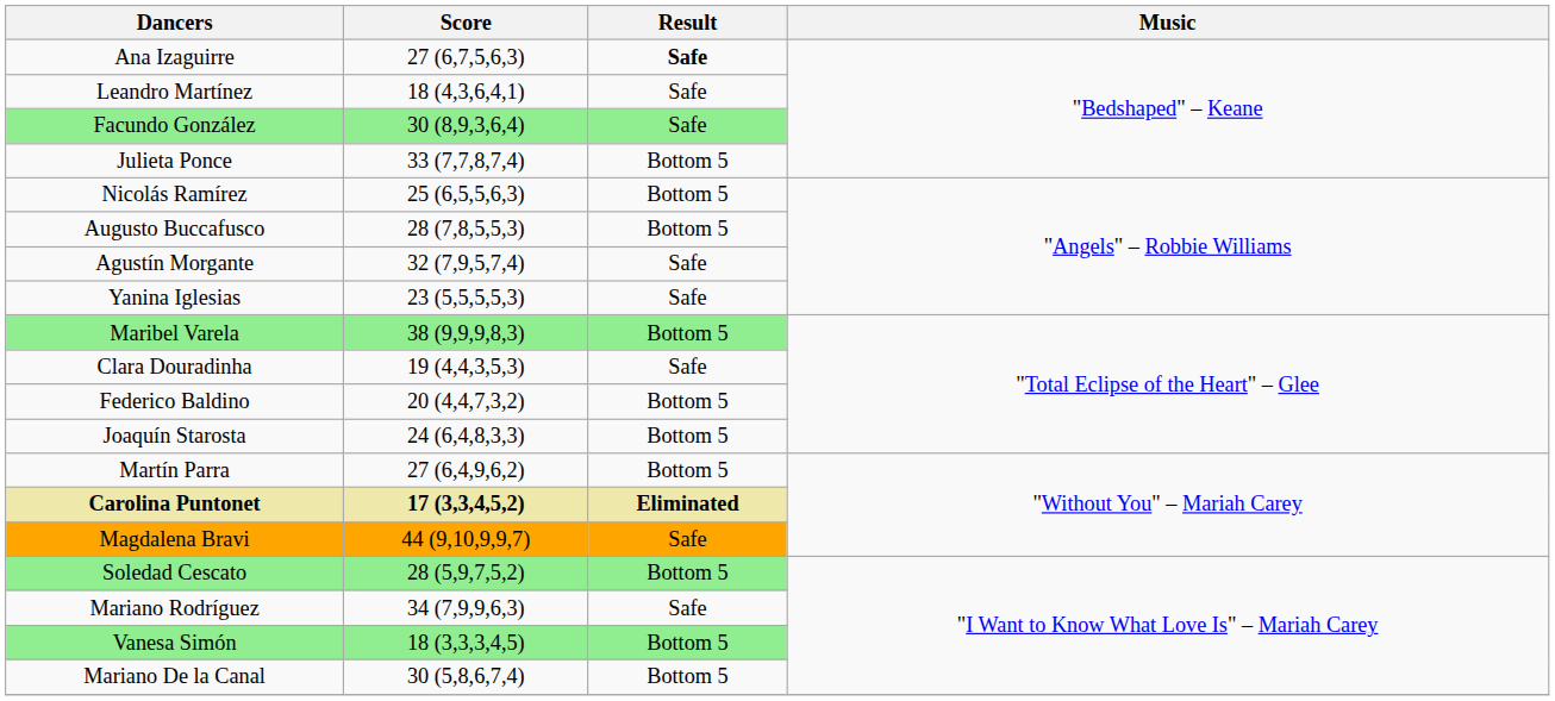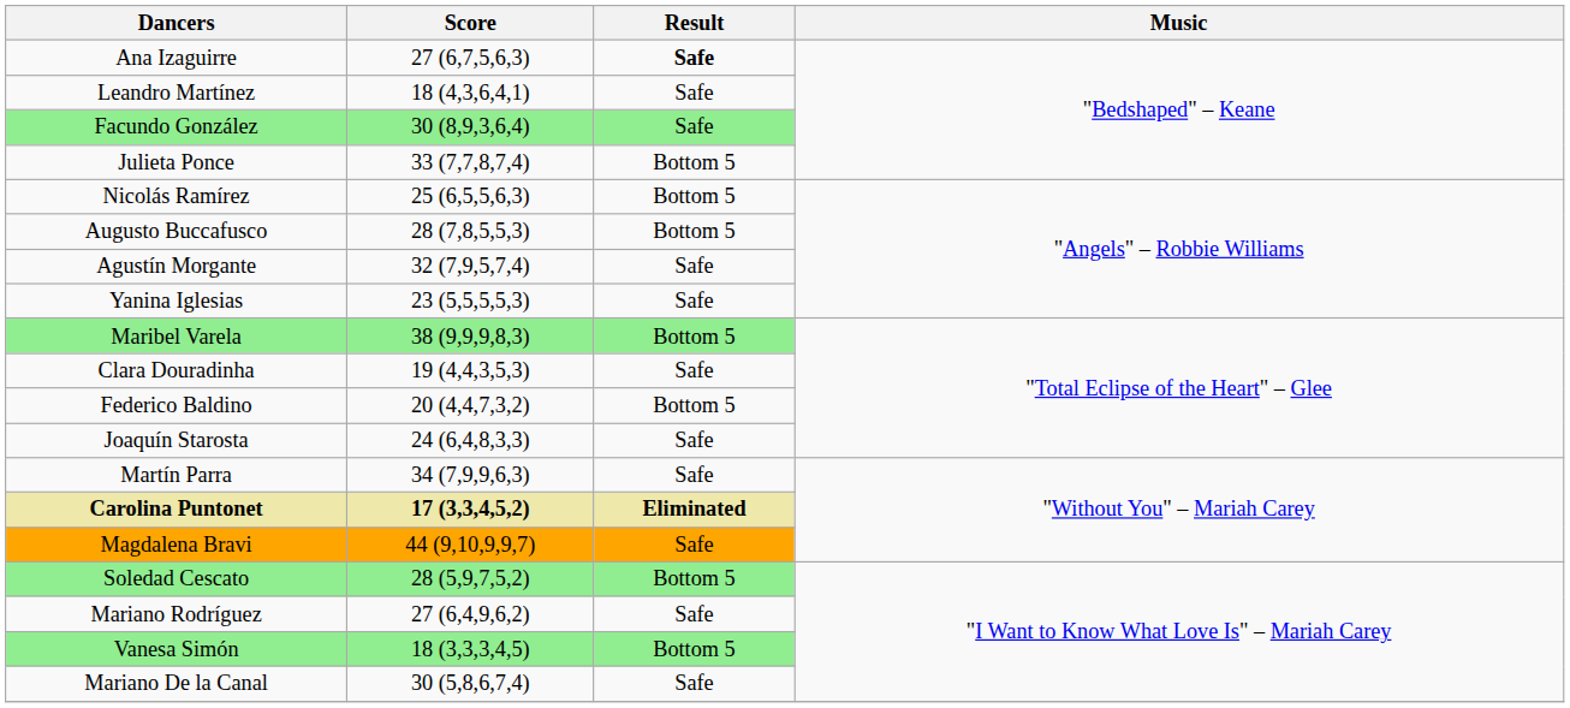 <table class="wikitable" width="90%" style="text-align:center;">
 <tr bgcolor="f2f2f2">
 <td><strong>Dancers</strong></td>
 <td><strong>Score</strong></td>
 <td><strong>Result</strong></td>
 <td><strong>Music</strong></td>
 </tr>
 <tr>
 <td>Ana Izaguirre</td>
 <td>27 (6,7,5,6,3)</td>
 <td><strong>Safe</strong></td>
 <td rowspan=4>"<a href='#'>Bedshaped</a>" – <a href='#'>Keane</a></td>
 </tr>
 <tr>
 <td>Leandro Martínez</td>
 <td>18 (4,3,6,4,1)</td>
 <td>Safe</td>
 </tr>
 <tr bgcolor=lightgreen>
 <td>Facundo González</td>
 <td>30 (8,9,3,6,4)</td>
 <td>Safe</td>
 </tr>
 <tr>
 <td>Julieta Ponce</td>
 <td>33 (7,7,8,7,4)</td>
 <td>Bottom 5</td>
 </tr>
 <tr>
 <td>Nicolás Ramírez</td>
 <td>25 (6,5,5,6,3)</td>
 <td>Bottom 5</td>
 <td rowspan=4>"<a href='#'>Angels</a>" – <a href='#'>Robbie Williams</a></td>
 </tr>
 <tr>
 <td>Augusto Buccafusco</td>
 <td>28 (7,8,5,5,3)</td>
 <td>Bottom 5</td>
 </tr>
 <tr>
 <td>Agustín Morgante</td>
 <td>32 (7,9,5,7,4)</td>
 <td>Safe</td>
 </tr>
 <tr>
 <td>Yanina Iglesias</td>
 <td>23 (5,5,5,5,3)</td>
 <td>Safe</td>
 </tr>
 <tr>
 <td bgcolor=lightgreen>Maribel Varela</td>
 <td bgcolor=lightgreen>38 (9,9,9,8,3)</td>
 <td bgcolor=lightgreen>Bottom 5</td>
 <td rowspan=4>"<a href='#'>Total Eclipse of the Heart</a>" – <a href='#'>Glee</a></td>
 </tr>
 <tr>
 <td>Clara Douradinha</td>
 <td>19 (4,4,3,5,3)</td>
 <td>Safe</td>
 </tr>
 <tr>
 <td>Federico Baldino</td>
 <td>20 (4,4,7,3,2)</td>
 <td>Bottom 5</td>
 </tr>
 <tr>
 <td>Joaquín Starosta</td>
 <td>24 (6,4,8,3,3)</td>
-<td>Bottom 5</td>
+<td>Safe</td>
 </tr>
 <tr>
 <td>Martín Parra</td>
-<td>27 (6,4,9,6,2)</td>
-<td>Bottom 5</td>
+<td>34 (7,9,9,6,3)</td>
+<td>Safe</td>
 <td rowspan=3>"<a href='#'>Without You</a>" – <a href='#'>Mariah Carey</a></td>
 </tr>
 <tr bgcolor=palegoldenrod>
 <td><strong>Carolina Puntonet</strong></td>
 <td><strong>17 (3,3,4,5,2)</strong></td>
 <td><strong>Eliminated</strong></td>
 </tr>
 <tr bgcolor=orange>
 <td>Magdalena Bravi</td>
 <td>44 (9,10,9,9,7)</td>
 <td>Safe</td>
 </tr>
 <tr>
 <td bgcolor=lightgreen>Soledad Cescato</td>
 <td bgcolor=lightgreen>28 (5,9,7,5,2)</td>
 <td bgcolor=lightgreen>Bottom 5</td>
 <td rowspan=4>"<a href='#'>I Want to Know What Love Is</a>" – <a href='#'>Mariah Carey</a></td>
 </tr>
 <tr>
 <td>Mariano Rodríguez</td>
-<td>34 (7,9,9,6,3)</td>
+<td>27 (6,4,9,6,2)</td>
 <td>Safe</td>
 </tr>
 <tr>
 <td bgcolor=lightgreen>Vanesa Simón</td>
 <td bgcolor=lightgreen>18 (3,3,3,4,5)</td>
 <td bgcolor=lightgreen>Bottom 5</td>
 </tr>
 <tr>
 <td>Mariano De la Canal</td>
 <td>30 (5,8,6,7,4)</td>
-<td>Bottom 5</td>
+<td>Safe</td>
 </tr>
 <tr>
 </tr>
 </table>
